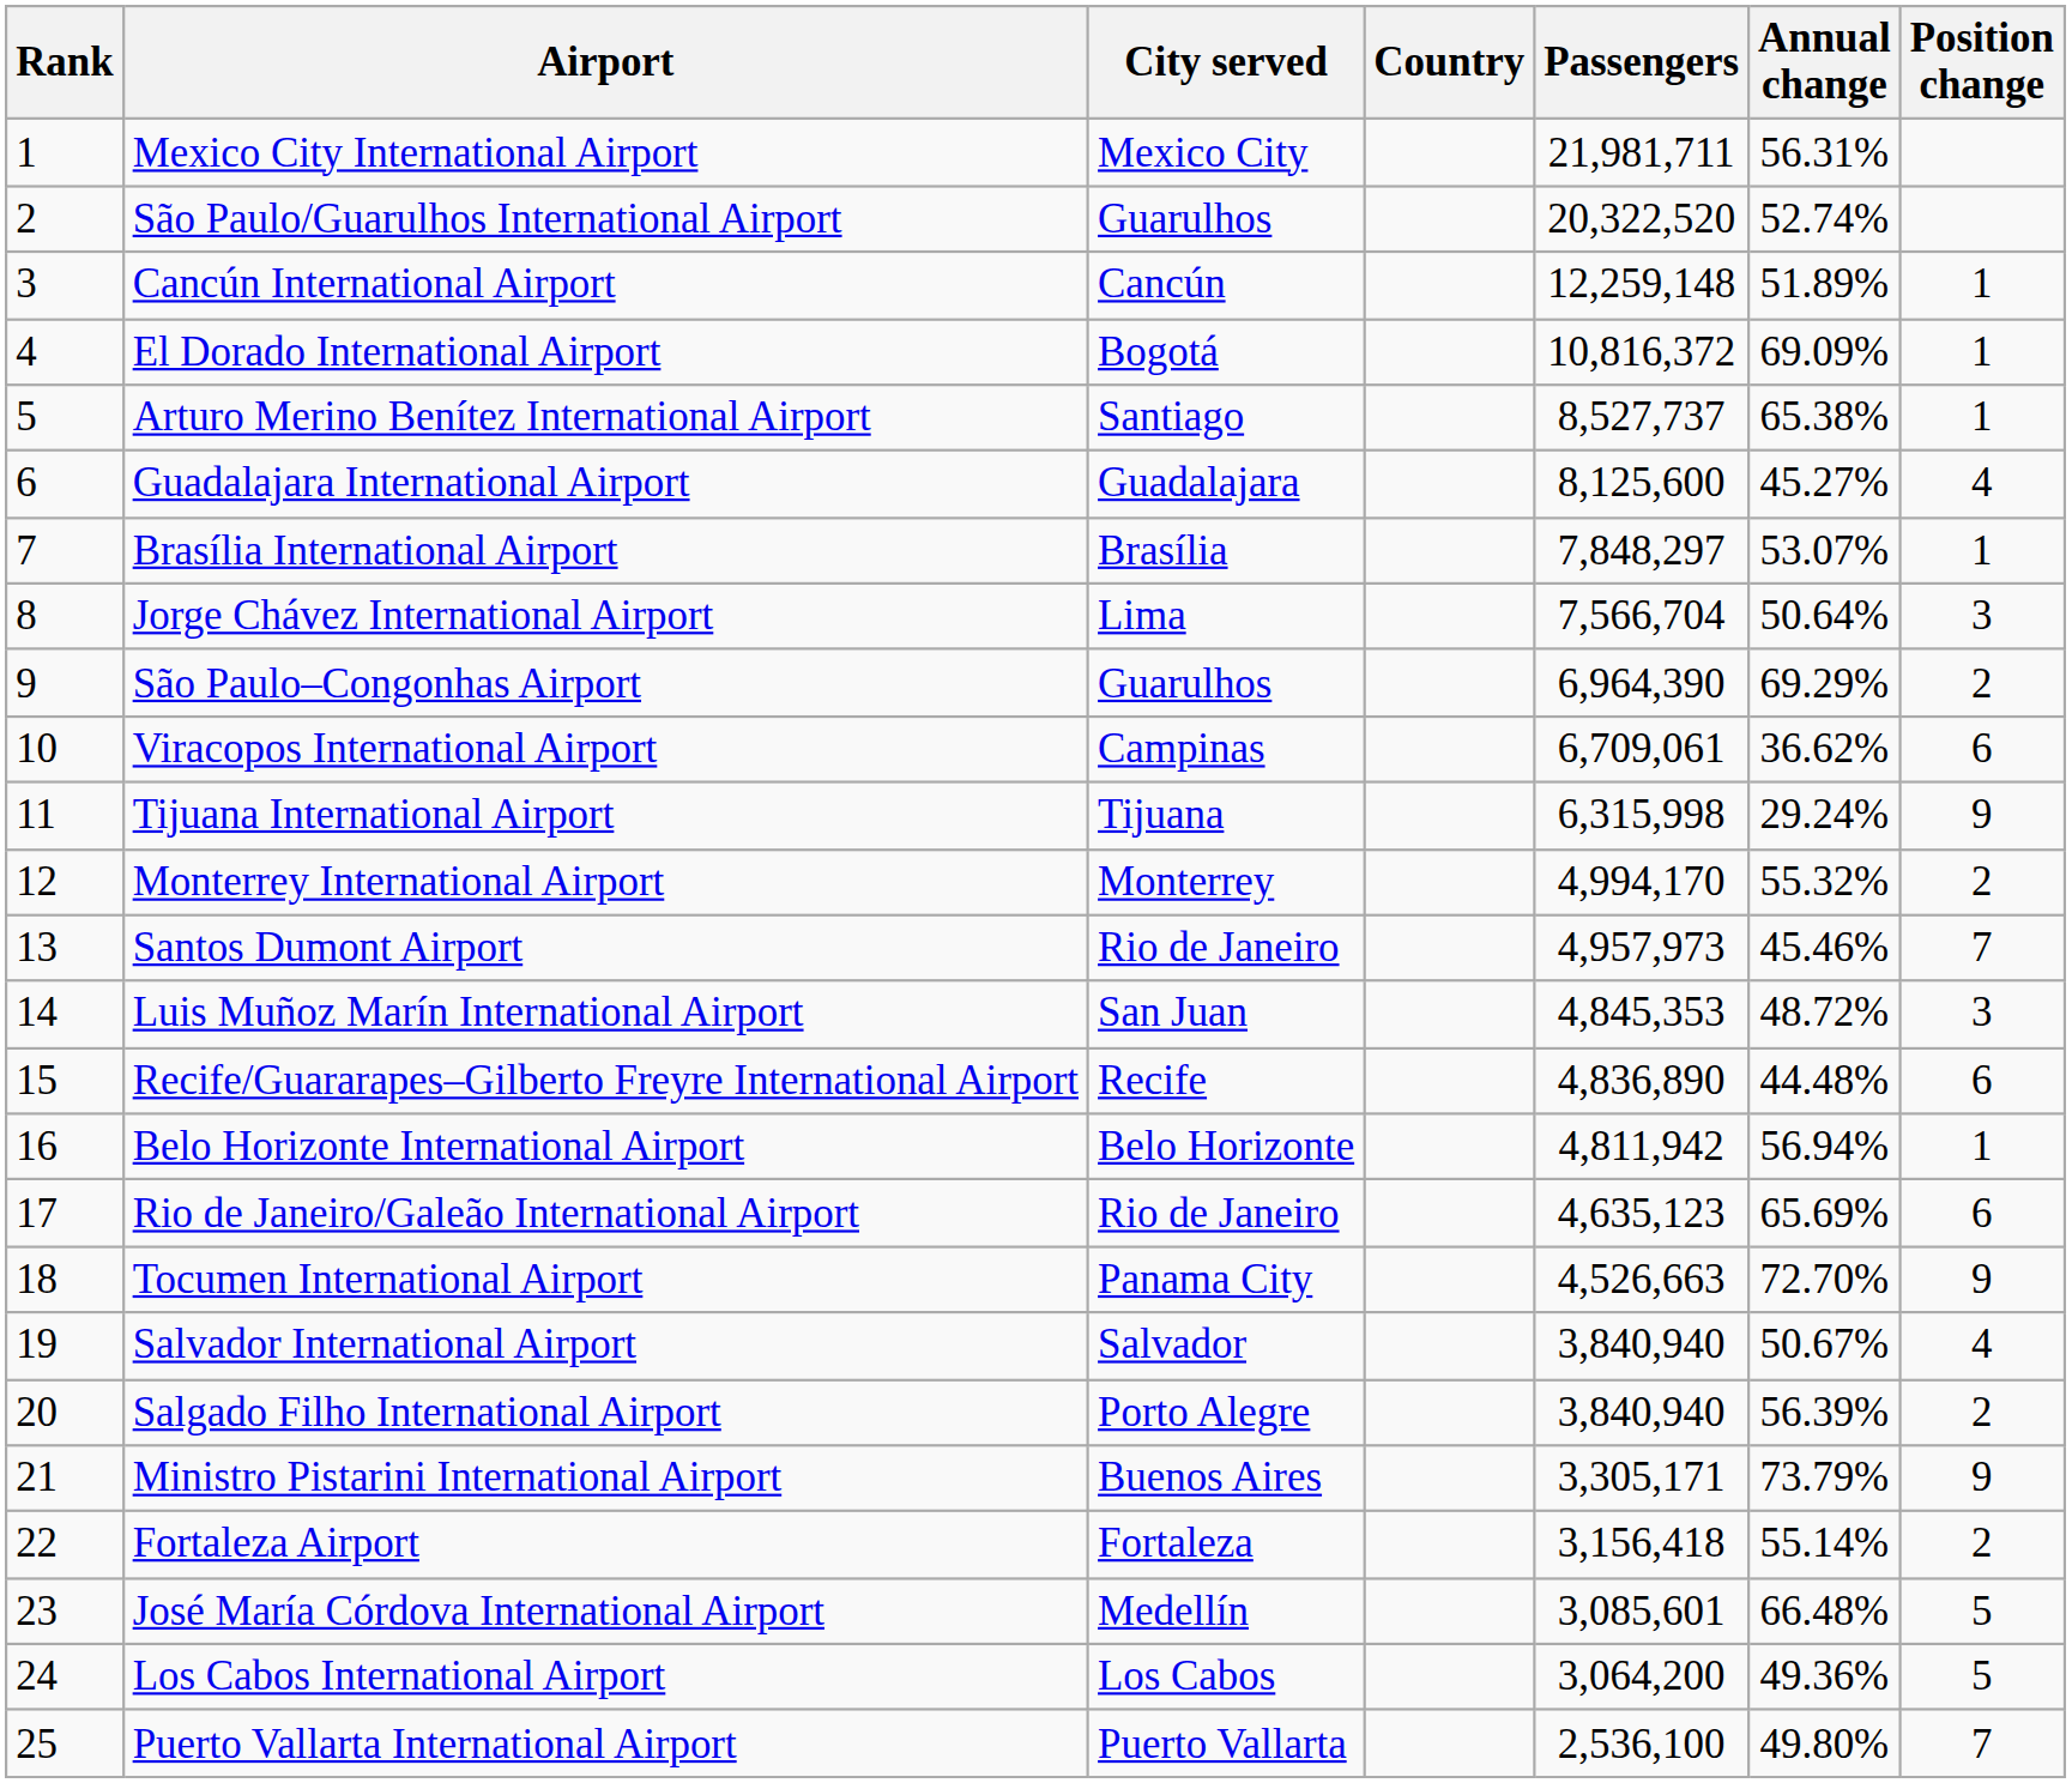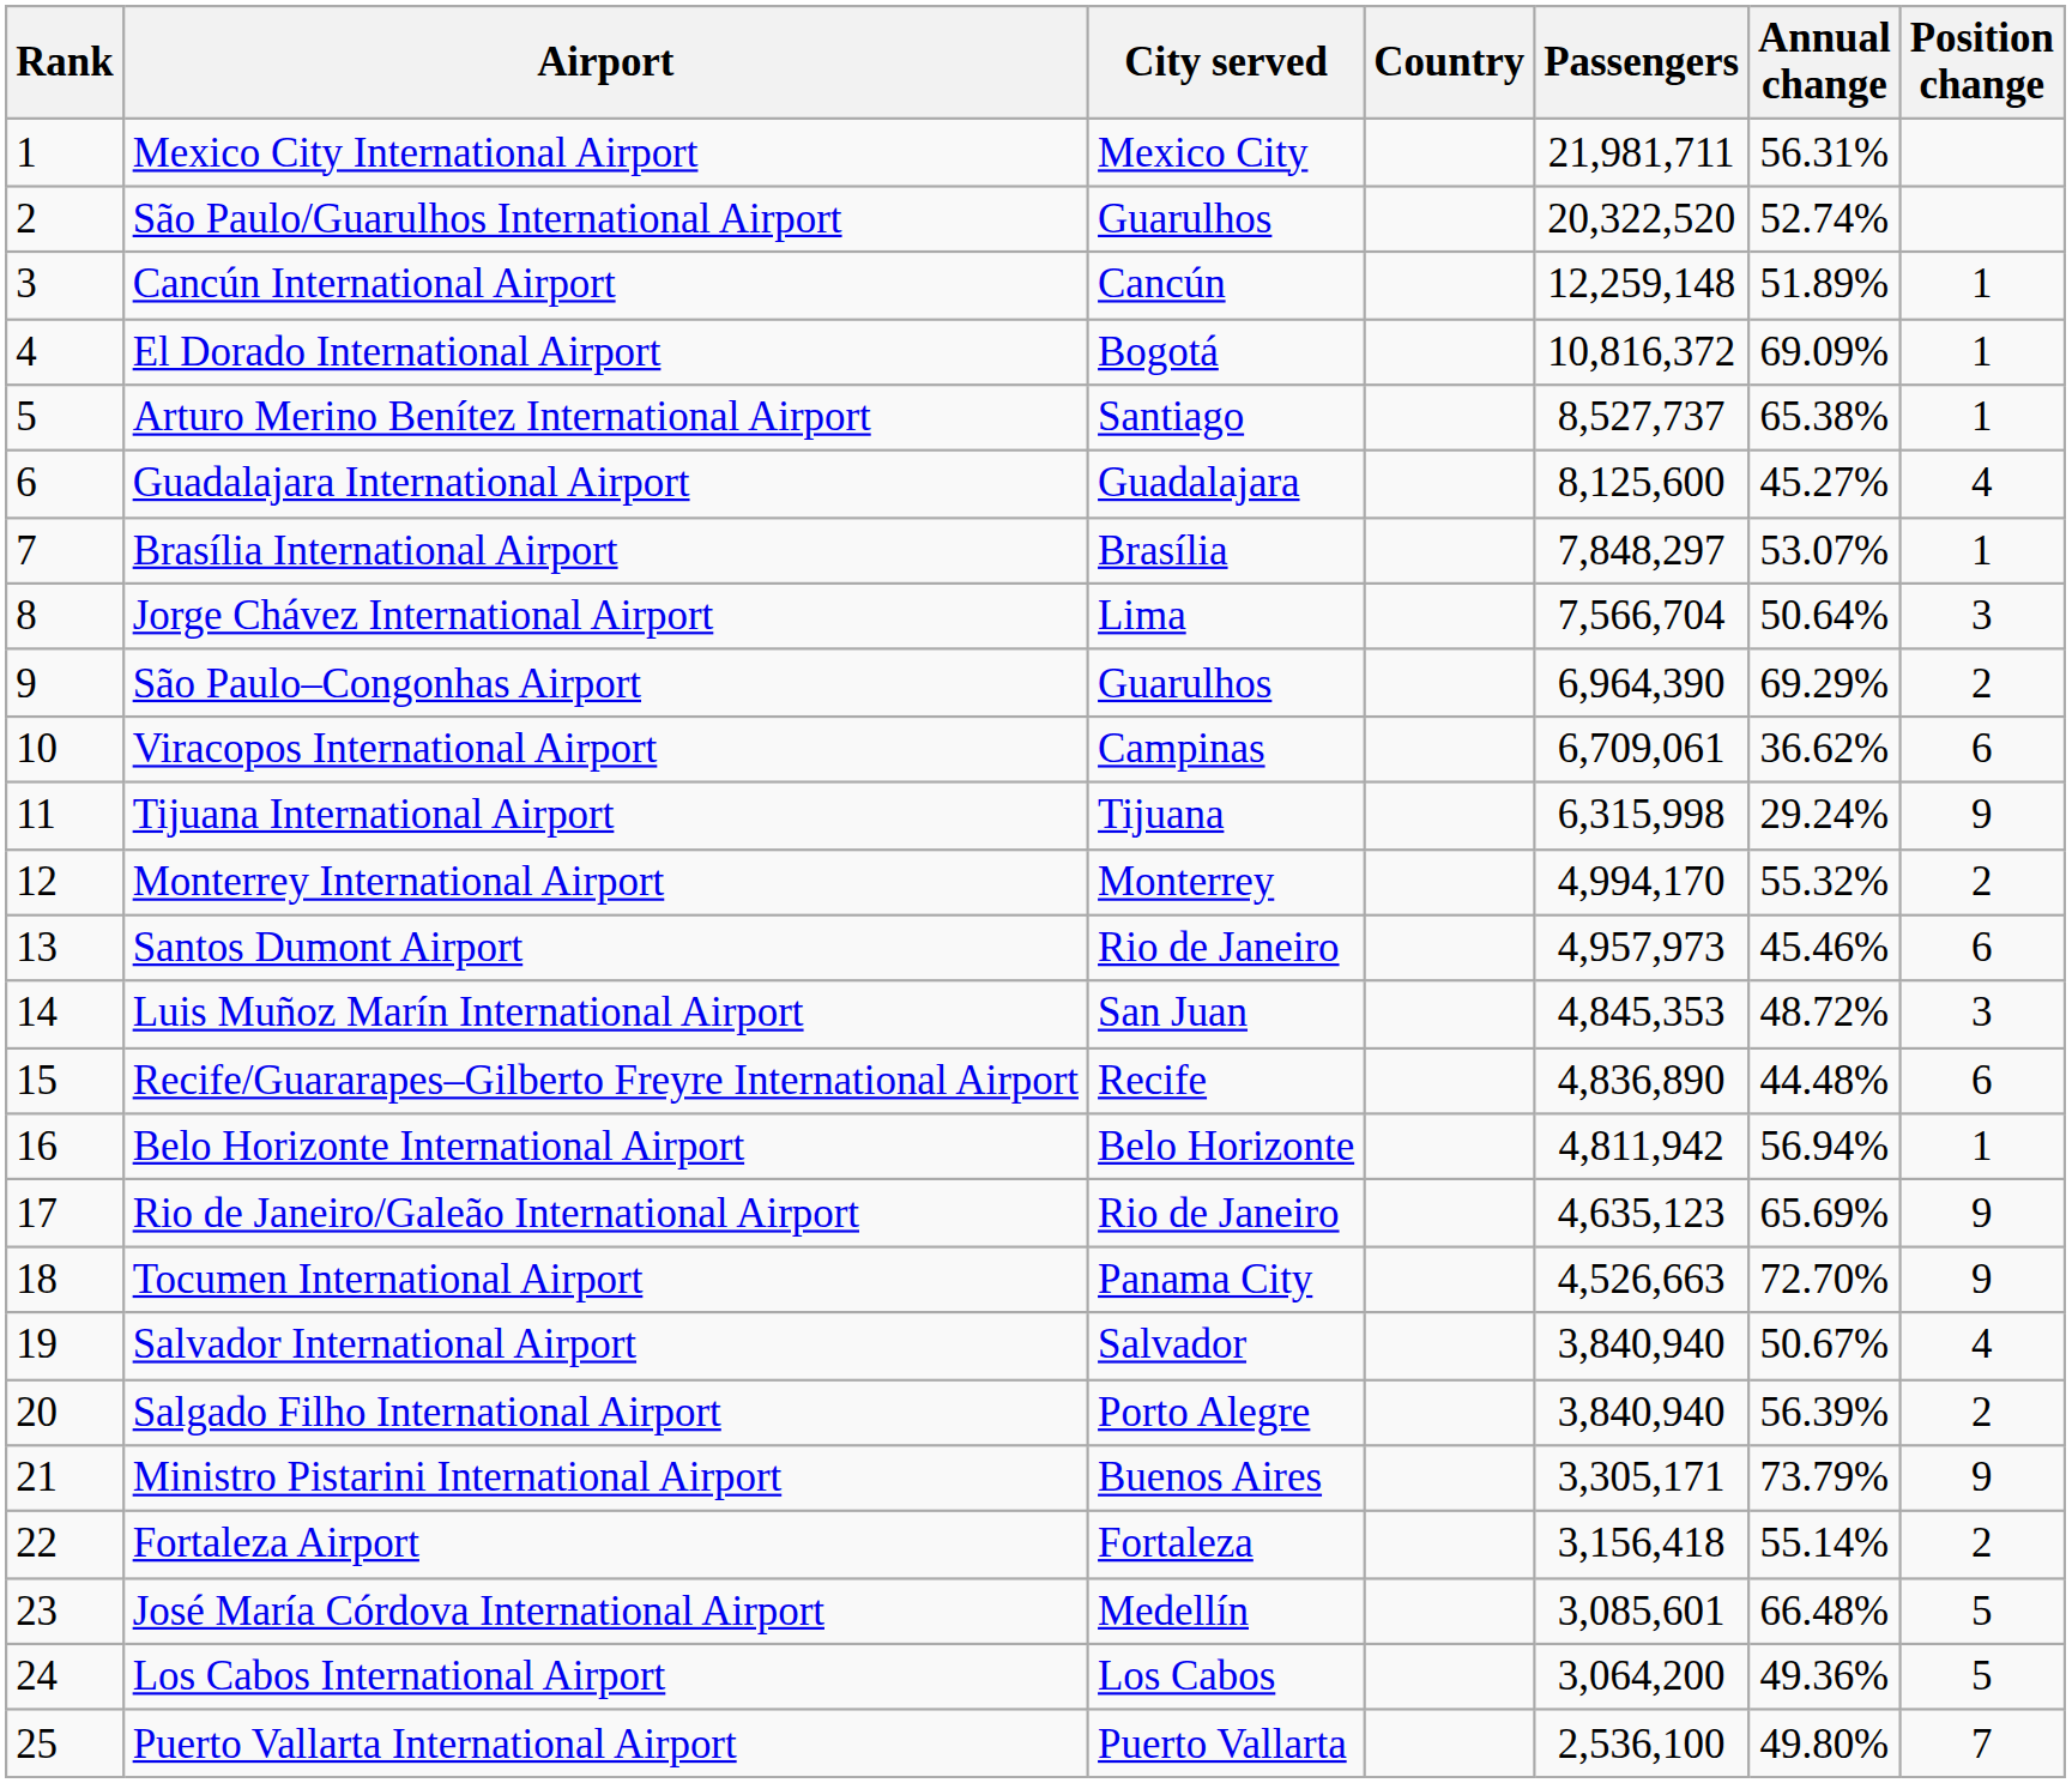 <table class="wikitable sortable">
 <tr>
 <th>Rank</th>
 <th>Airport</th>
 <th>City served</th>
 <th>Country</th>
 <th>Passengers</th>
 <th>Annual<br>change</th>
 <th>Position<br>change</th>
 </tr>
 <tr>
 <td>1</td>
 <td><a href='#'>Mexico City International Airport</a></td>
 <td><a href='#'>Mexico City</a></td>
 <td></td>
 <td align="center">21,981,711 </td>
 <td align="center">56.31%</td>
 <td align="center"></td>
 </tr>
 <tr>
 <td>2</td>
 <td><a href='#'>São Paulo/Guarulhos International Airport</a></td>
 <td><a href='#'>Guarulhos</a></td>
 <td></td>
 <td align="center">20,322,520 </td>
 <td align="center">52.74%</td>
 <td align="center"></td>
 </tr>
 <tr>
 <td>3</td>
 <td><a href='#'>Cancún International Airport</a></td>
 <td><a href='#'>Cancún</a></td>
 <td></td>
 <td align="center">12,259,148 </td>
 <td align="center">51.89%</td>
 <td align="center">1</td>
 </tr>
 <tr>
 <td>4</td>
 <td><a href='#'>El Dorado International Airport</a></td>
 <td><a href='#'>Bogotá</a></td>
 <td></td>
 <td align="center">10,816,372 </td>
 <td align="center">69.09%</td>
 <td align="center">1</td>
 </tr>
 <tr>
 <td>5</td>
 <td><a href='#'>Arturo Merino Benítez International Airport</a></td>
 <td><a href='#'>Santiago</a></td>
 <td></td>
 <td align="center">8,527,737 </td>
 <td align="center">65.38%</td>
 <td align="center">1</td>
 </tr>
 <tr>
 <td>6</td>
 <td><a href='#'>Guadalajara International Airport</a></td>
 <td><a href='#'>Guadalajara</a></td>
 <td></td>
 <td align="center">8,125,600 </td>
 <td align="center">45.27%</td>
 <td align="center">4</td>
 </tr>
 <tr>
 <td>7</td>
 <td><a href='#'>Brasília International Airport</a></td>
 <td><a href='#'>Brasília</a></td>
 <td></td>
 <td align="center">7,848,297 </td>
 <td align="center">53.07%</td>
 <td align="center">1</td>
 </tr>
 <tr>
 <td>8</td>
 <td><a href='#'>Jorge Chávez International Airport</a></td>
 <td><a href='#'>Lima</a></td>
 <td></td>
 <td align="center">7,566,704 </td>
 <td align="center">50.64%</td>
 <td align="center">3</td>
 </tr>
 <tr>
 <td>9</td>
 <td><a href='#'>São Paulo–Congonhas Airport</a></td>
 <td><a href='#'>Guarulhos</a></td>
 <td></td>
 <td align="center">6,964,390 </td>
 <td align="center">69.29%</td>
 <td align="center">2</td>
 </tr>
 <tr>
 <td>10</td>
 <td><a href='#'>Viracopos International Airport</a></td>
 <td><a href='#'>Campinas</a></td>
 <td></td>
 <td align="center">6,709,061</td>
 <td align="center">36.62%</td>
 <td align="center">6</td>
 </tr>
 <tr>
 <td>11</td>
 <td><a href='#'>Tijuana International Airport</a></td>
 <td><a href='#'>Tijuana</a></td>
 <td></td>
 <td align="center">6,315,998 </td>
 <td align="center">29.24%</td>
 <td align="center">9</td>
 </tr>
 <tr>
 <td>12</td>
 <td><a href='#'>Monterrey International Airport</a></td>
 <td><a href='#'>Monterrey</a></td>
 <td></td>
 <td align="center">4,994,170</td>
 <td align="center">55.32%</td>
 <td align="center">2</td>
 </tr>
 <tr>
 <td>13</td>
 <td><a href='#'>Santos Dumont Airport</a></td>
 <td><a href='#'>Rio de Janeiro</a></td>
 <td></td>
 <td align="center">4,957,973 </td>
 <td align="center">45.46%</td>
-<td align="center">7</td>
+<td align="center">6</td>
 </tr>
 <tr>
 <td>14</td>
 <td><a href='#'>Luis Muñoz Marín International Airport</a></td>
 <td><a href='#'>San Juan</a></td>
 <td></td>
 <td align="center">4,845,353 </td>
 <td align="center">48.72%</td>
 <td align="center">3</td>
 </tr>
 <tr>
 <td>15</td>
 <td><a href='#'>Recife/Guararapes–Gilberto Freyre International Airport</a></td>
 <td><a href='#'>Recife</a></td>
 <td></td>
 <td align="center">4,836,890</td>
 <td align="center">44.48%</td>
 <td align="center">6</td>
 </tr>
 <tr>
 <td>16</td>
 <td><a href='#'>Belo Horizonte International Airport</a></td>
 <td><a href='#'>Belo Horizonte</a></td>
 <td></td>
 <td align="center">4,811,942</td>
 <td align="center">56.94%</td>
 <td align="center">1</td>
 </tr>
 <tr>
 <td>17</td>
 <td><a href='#'>Rio de Janeiro/Galeão International Airport</a></td>
 <td><a href='#'>Rio de Janeiro</a></td>
 <td></td>
 <td align="center">4,635,123</td>
 <td align="center">65.69%</td>
-<td align="center">6</td>
+<td align="center">9</td>
 </tr>
 <tr>
 <td>18</td>
 <td><a href='#'>Tocumen International Airport</a></td>
 <td><a href='#'>Panama City</a></td>
 <td></td>
 <td align="center">4,526,663</td>
 <td align="center">72.70%</td>
 <td align="center">9</td>
 </tr>
 <tr>
 <td>19</td>
 <td><a href='#'>Salvador International Airport</a></td>
 <td><a href='#'>Salvador</a></td>
 <td></td>
 <td align="center">3,840,940</td>
 <td align="center">50.67%</td>
 <td align="center">4</td>
 </tr>
 <tr>
 <td>20</td>
 <td><a href='#'>Salgado Filho International Airport</a></td>
 <td><a href='#'>Porto Alegre</a></td>
 <td></td>
 <td align="center">3,840,940</td>
 <td align="center">56.39%</td>
 <td align="center">2</td>
 </tr>
 <tr>
 <td>21</td>
 <td><a href='#'>Ministro Pistarini International Airport</a></td>
 <td><a href='#'>Buenos Aires</a></td>
 <td></td>
 <td align="center">3,305,171</td>
 <td align="center">73.79%</td>
 <td align="center">9</td>
 </tr>
 <tr>
 <td>22</td>
 <td><a href='#'>Fortaleza Airport</a></td>
 <td><a href='#'>Fortaleza</a></td>
 <td></td>
 <td align="center">3,156,418</td>
 <td align="center">55.14%</td>
 <td align="center">2</td>
 </tr>
 <tr>
 <td>23</td>
 <td><a href='#'>José María Córdova International Airport</a></td>
 <td><a href='#'>Medellín</a></td>
 <td></td>
 <td align="center">3,085,601 </td>
 <td align="center">66.48%</td>
 <td align="center">5</td>
 </tr>
 <tr>
 <td>24</td>
 <td><a href='#'>Los Cabos International Airport</a></td>
 <td><a href='#'>Los Cabos</a></td>
 <td></td>
 <td align="center">3,064,200 </td>
 <td align="center">49.36%</td>
 <td align="center">5</td>
 </tr>
 <tr>
 <td>25</td>
 <td><a href='#'>Puerto Vallarta International Airport</a></td>
 <td><a href='#'>Puerto Vallarta</a></td>
 <td></td>
 <td align="center">2,536,100</td>
 <td align="center">49.80%</td>
 <td align="center">7</td>
 </tr>
 </table>
